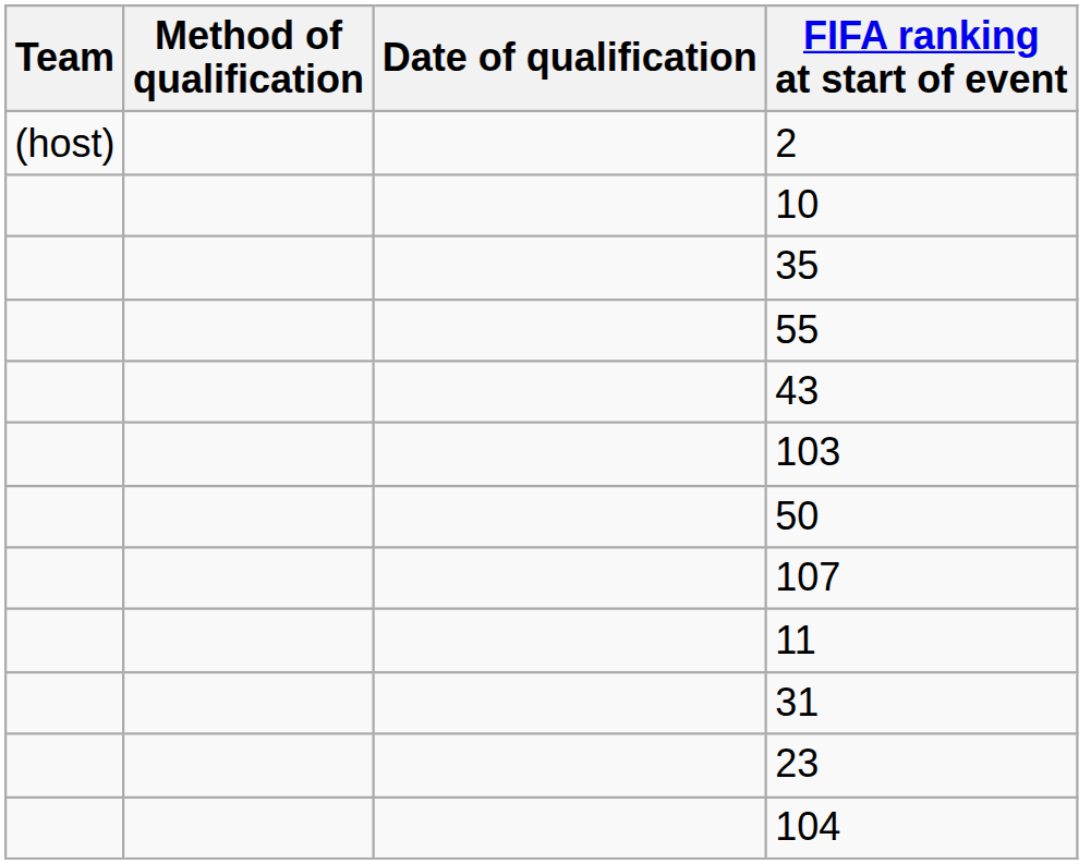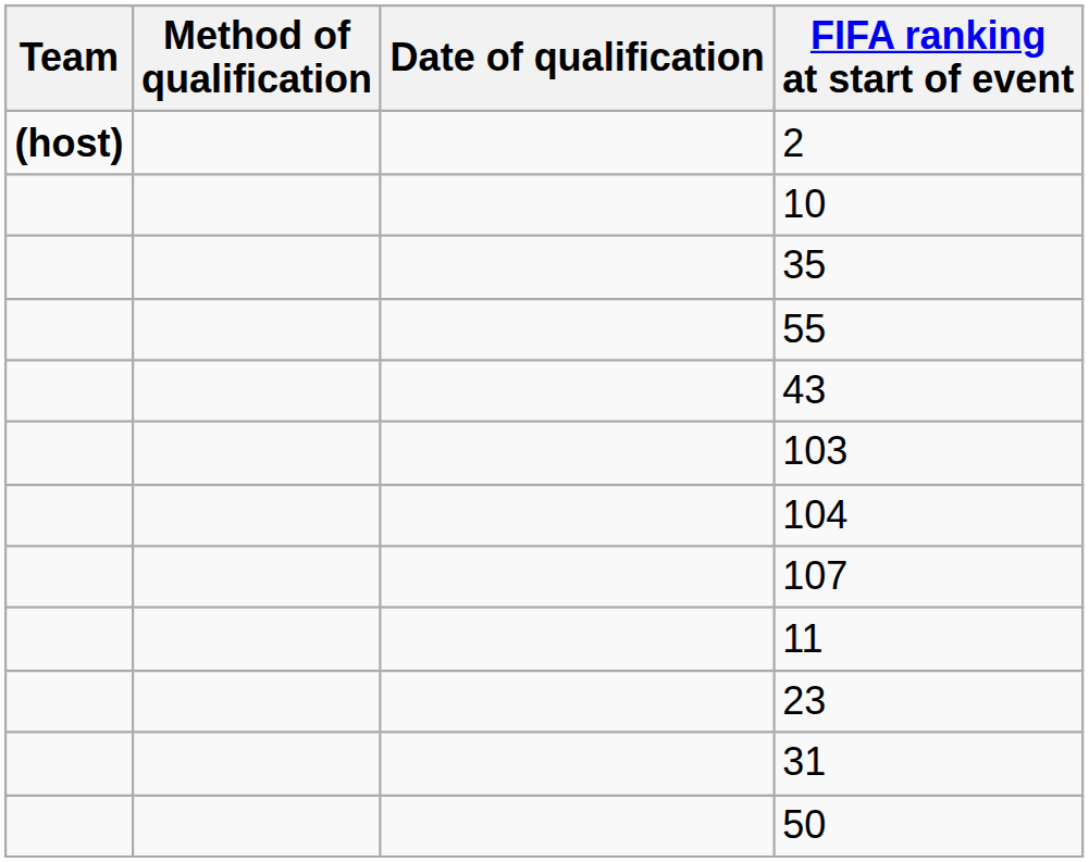 <table class="wikitable sortable" style="text-align:left;">
 <tr>
 <th>Team</th>
 <th>Method of<br>qualification</th>
 <th>Date of qualification</th>
 <th><a href='#'>FIFA ranking</a><br>at start of event</th>
 </tr>
 <tr>
-<td> (host)</td>
+<td><strong> (host)</strong></td>
 <td></td>
 <td></td>
 <td>2</td>
 </tr>
 <tr>
 <td></td>
 <td></td>
 <td></td>
 <td>10</td>
 </tr>
 <tr>
 <td></td>
 <td></td>
 <td></td>
 <td>35</td>
 </tr>
 <tr>
 <td></td>
 <td></td>
 <td></td>
 <td>55</td>
 </tr>
 <tr>
 <td></td>
 <td></td>
 <td></td>
 <td>43</td>
 </tr>
 <tr>
 <td></td>
 <td></td>
 <td></td>
 <td>103</td>
 </tr>
 <tr>
 <td></td>
 <td></td>
 <td></td>
-<td>50</td>
+<td>104</td>
 </tr>
 <tr>
 <td></td>
 <td></td>
 <td></td>
 <td>107</td>
 </tr>
 <tr>
 <td></td>
 <td></td>
 <td></td>
 <td>11</td>
 </tr>
 <tr>
 <td></td>
 <td></td>
 <td></td>
+<td>23</td>
+</tr>
+<tr>
+<td></td>
+<td></td>
+<td></td>
 <td>31</td>
 </tr>
 <tr>
 <td></td>
 <td></td>
 <td></td>
-<td>23</td>
-</tr>
-<tr>
-<td></td>
-<td></td>
-<td></td>
-<td>104</td>
+<td>50</td>
 </tr>
 </table>
